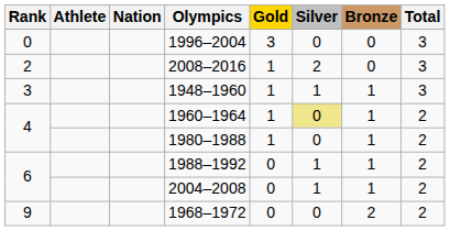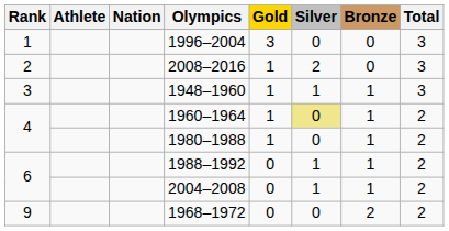 <table class="wikitable sortable" style="text-align:center">
 <tr>
 <th>Rank</th>
 <th>Athlete</th>
 <th>Nation</th>
 <th>Olympics</th>
 <th style="background-color:gold">Gold</th>
 <th style="background-color:silver">Silver</th>
 <th style="background-color:#cc9966">Bronze</th>
 <th>Total</th>
 </tr>
 <tr>
-<td>0</td>
+<td>1</td>
 <td align=left></td>
 <td align=left></td>
 <td>1996–2004</td>
 <td>3</td>
 <td>0</td>
 <td>0</td>
 <td>3</td>
 </tr>
 <tr>
 <td>2</td>
 <td align=left></td>
 <td align=left></td>
 <td>2008–2016</td>
 <td>1</td>
 <td>2</td>
 <td>0</td>
 <td>3</td>
 </tr>
 <tr>
 <td>3</td>
 <td align=left></td>
 <td align=left></td>
 <td>1948–1960</td>
 <td>1</td>
 <td>1</td>
 <td>1</td>
 <td>3</td>
 </tr>
 <tr>
 <td rowspan=2>4</td>
 <td align=left></td>
 <td align=left></td>
 <td>1960–1964</td>
 <td>1</td>
 <td style="background: khaki;">0</td>
 <td>1</td>
 <td>2</td>
 </tr>
 <tr>
 <td align=left></td>
 <td align=left></td>
 <td>1980–1988</td>
 <td>1</td>
 <td>0</td>
 <td>1</td>
 <td>2</td>
 </tr>
 <tr>
 <td rowspan=2>6</td>
 <td align=left></td>
 <td align=left><br></td>
 <td>1988–1992</td>
 <td>0</td>
 <td>1</td>
 <td>1</td>
 <td>2</td>
 </tr>
 <tr>
 <td align=left></td>
 <td align=left></td>
 <td>2004–2008</td>
 <td>0</td>
 <td>1</td>
 <td>1</td>
 <td>2</td>
 </tr>
 <tr>
 <td>9</td>
 <td align=left></td>
 <td align=left></td>
 <td>1968–1972</td>
 <td>0</td>
 <td>0</td>
 <td>2</td>
 <td>2</td>
 </tr>
 </table>
